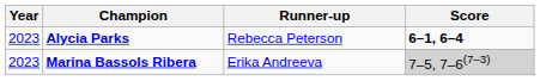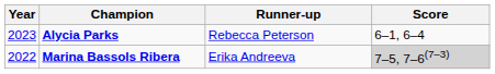 <table class="wikitable nowrap">
 <tr>
 <th>Year</th>
 <th width="200">Champion</th>
 <th width="200">Runner-up</th>
 <th width="140">Score</th>
 </tr>
 <tr>
 <td><a href='#'>2023</a></td>
 <td> <strong><a href='#'>Alycia Parks</a></strong></td>
 <td> <a href='#'>Rebecca Peterson</a></td>
-<td><strong>6–1, 6–4</strong></td>
+<td>6–1, 6–4</td>
 </tr>
 <tr>
-<td><a href='#'>2023</a></td>
+<td><a href='#'>2022</a></td>
 <td> <strong><a href='#'>Marina Bassols Ribera</a></strong></td>
 <td> <a href='#'>Erika Andreeva</a></td>
 <td style="background: lightgrey;">7–5, 7–6<sup>(7–3)</sup></td>
 </tr>
 </table>
